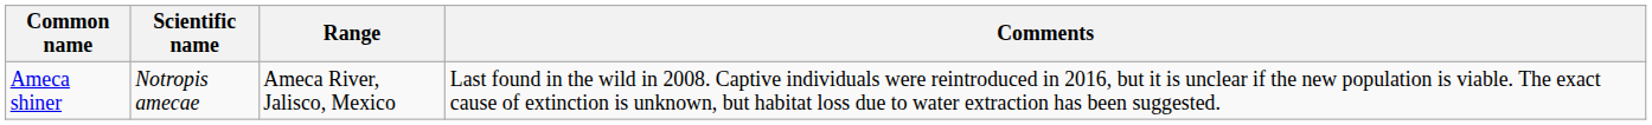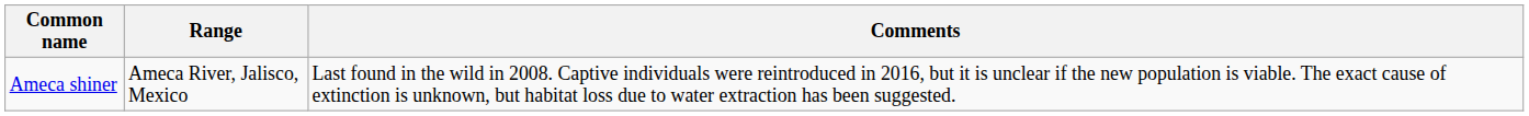 <table class="wikitable">
 <tr>
 <th>Common name</th>
-<th>Scientific name</th>
 <th>Range</th>
 <th class="unsortable">Comments</th>
 </tr>
 <tr>
 <td><a href='#'>Ameca shiner</a></td>
-<td><em>Notropis amecae</em></td>
 <td>Ameca River, Jalisco, Mexico</td>
 <td>Last found in the wild in 2008. Captive individuals were reintroduced in 2016, but it is unclear if the new population is viable. The exact cause of extinction is unknown, but habitat loss due to water extraction has been suggested.</td>
 </tr>
 </table>
